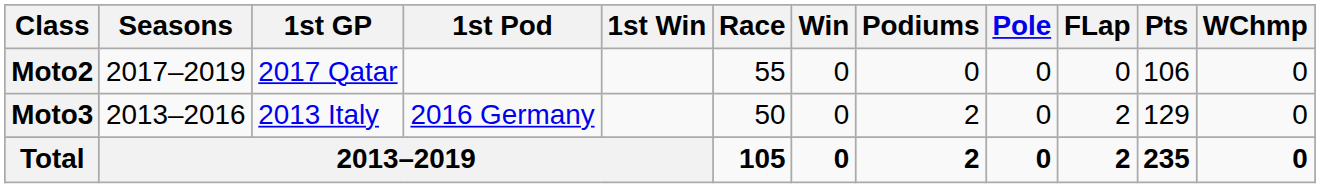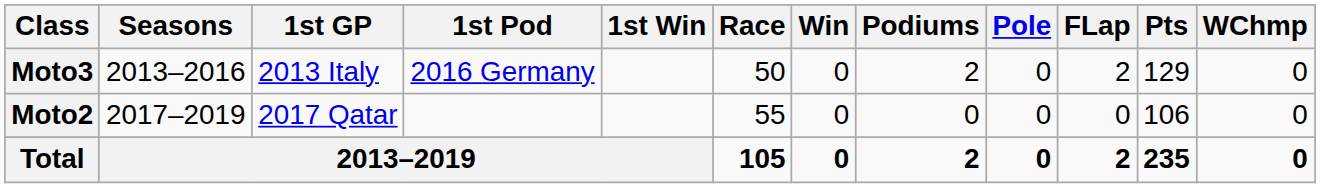 <table class="wikitable" style=text-align:right;">
 <tr>
 <th>Class</th>
 <th>Seasons</th>
 <th>1st GP</th>
 <th>1st Pod</th>
 <th>1st Win</th>
 <th>Race</th>
 <th>Win</th>
 <th>Podiums</th>
 <th><a href='#'>Pole</a></th>
 <th>FLap</th>
 <th>Pts</th>
 <th>WChmp</th>
 </tr>
 <tr>
+<th>Moto3</th>
+<td>2013–2016</td>
+<td style="text-align:left;"><a href='#'>2013 Italy</a></td>
+<td style="text-align:left;"><a href='#'>2016 Germany</a></td>
+<td style="text-align:left;"></td>
+<td>50</td>
+<td>0</td>
+<td>2</td>
+<td>0</td>
+<td>2</td>
+<td>129</td>
+<td>0</td>
+</tr>
+<tr>
 <th>Moto2</th>
 <td>2017–2019</td>
 <td style="text-align:left;"><a href='#'>2017 Qatar</a></td>
 <td style="text-align:left;"></td>
 <td style="text-align:left;"></td>
 <td>55</td>
 <td>0</td>
 <td>0</td>
 <td>0</td>
 <td>0</td>
 <td>106</td>
 <td>0</td>
 </tr>
 <tr>
-<th>Moto3</th>
-<td>2013–2016</td>
-<td style="text-align:left;"><a href='#'>2013 Italy</a></td>
-<td style="text-align:left;"><a href='#'>2016 Germany</a></td>
-<td style="text-align:left;"></td>
-<td>50</td>
-<td>0</td>
-<td>2</td>
-<td>0</td>
-<td>2</td>
-<td>129</td>
-<td>0</td>
-</tr>
-<tr>
 <th>Total</th>
 <th colspan="4">2013–2019</th>
 <td><strong>105</strong></td>
 <td><strong>0</strong></td>
 <td><strong>2</strong></td>
 <td><strong>0</strong></td>
 <td><strong>2</strong></td>
 <td><strong>235</strong></td>
 <td><strong>0</strong></td>
 </tr>
 </table>
